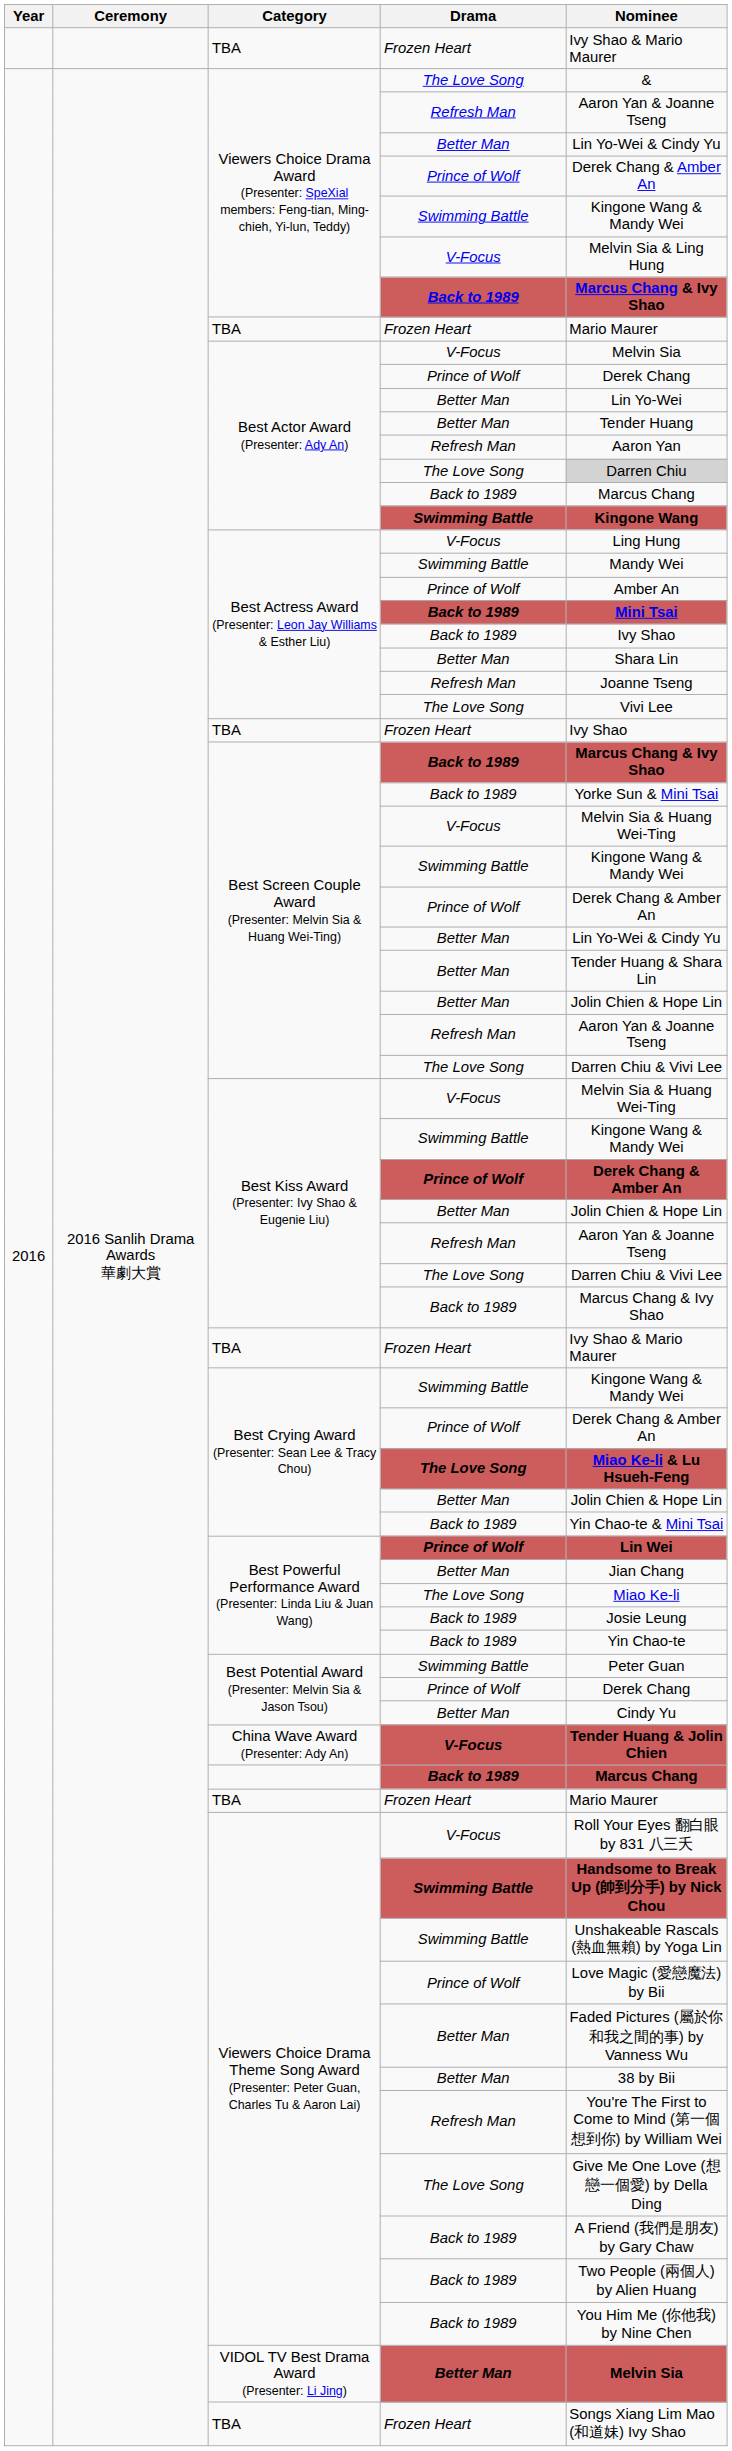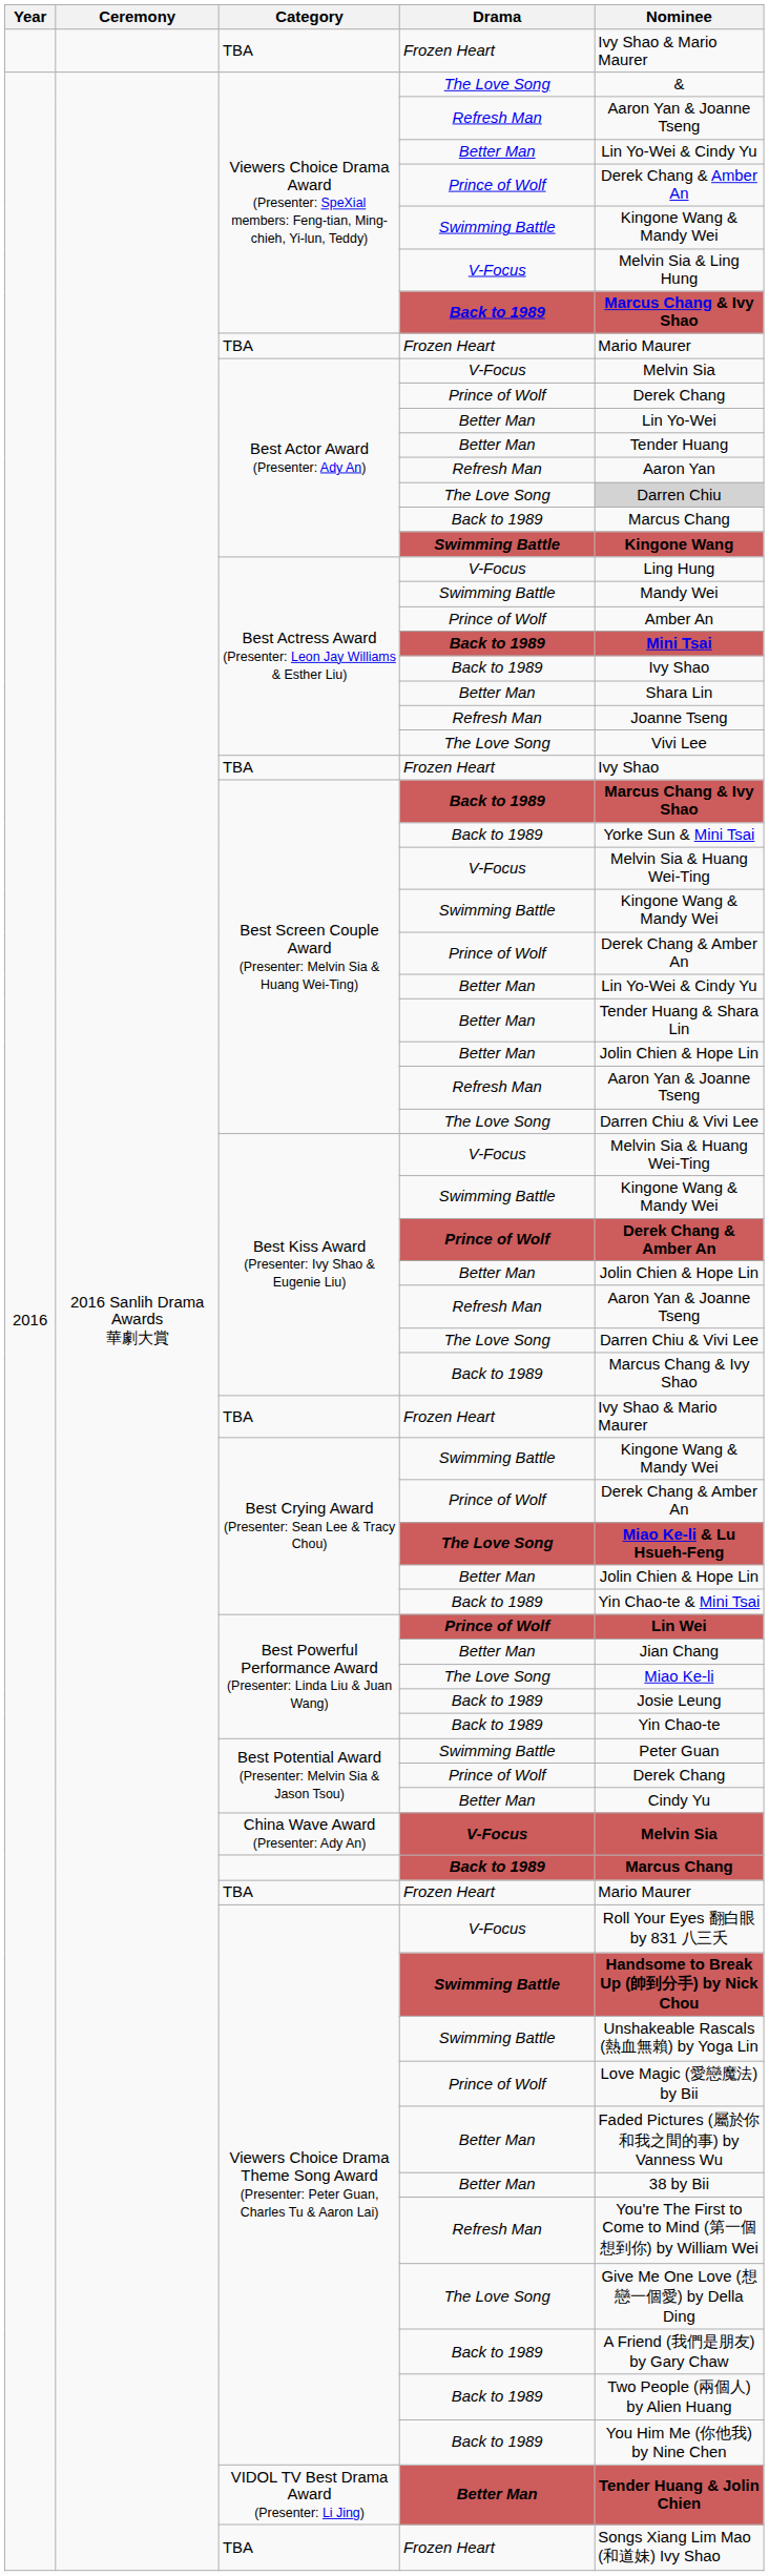 <table class="wikitable" width=88%>
 <tr>
 <th style="width:50px;">Year</th>
 <th style="width:210px;">Ceremony</th>
 <th style="width:230px;">Category</th>
 <th style="width:260px;">Drama</th>
 <th style="width:210px;">Nominee</th>
 </tr>
 <tr>
 <td></td>
 <td></td>
 <td>TBA</td>
 <td><em>Frozen Heart</em></td>
 <td>Ivy Shao & Mario Maurer</td>
 </tr>
 <tr>
 <td rowspan="82" align="center">2016</td>
 <td rowspan="82" align="center">2016 Sanlih Drama Awards<br>華劇大賞</td>
 <td rowspan="7" align="center">Viewers Choice Drama Award<br><small>(Presenter: <a href='#'>SpeXial</a> members: Feng-tian, Ming-chieh, Yi-lun, Teddy)</small></td>
 <td align="center"><em><a href='#'>The Love Song</a></em></td>
 <td align="center"> & </td>
 </tr>
 <tr>
 <td align="center"><em><a href='#'>Refresh Man</a></em></td>
 <td align="center">Aaron Yan & Joanne Tseng</td>
 </tr>
 <tr>
 <td align="center"><em><a href='#'>Better Man</a></em></td>
 <td align="center">Lin Yo-Wei & Cindy Yu</td>
 </tr>
 <tr>
 <td align="center"><em><a href='#'>Prince of Wolf</a></em></td>
 <td align="center">Derek Chang & <a href='#'>Amber An</a></td>
 </tr>
 <tr>
 <td align="center"><em><a href='#'>Swimming Battle</a></em></td>
 <td align="center">Kingone Wang & Mandy Wei</td>
 </tr>
 <tr>
 <td align="center"><em><a href='#'>V-Focus</a></em></td>
 <td align="center">Melvin Sia & Ling Hung</td>
 </tr>
 <tr>
 <th style="background: #CD5C5C;"><strong><em><a href='#'>Back to 1989</a></em></strong></th>
 <th style="background: #CD5C5C;"><strong><a href='#'>Marcus Chang</a> & Ivy Shao</strong></th>
 </tr>
 <tr>
 <td>TBA</td>
 <td><em>Frozen Heart</em></td>
 <td>Mario Maurer</td>
 </tr>
 <tr>
 <td rowspan=8 align="center">Best Actor Award<br><small>(Presenter: <a href='#'>Ady An</a>)</small></td>
 <td align="center"><em>V-Focus</em></td>
 <td align="center">Melvin Sia</td>
 </tr>
 <tr>
 <td align="center"><em>Prince of Wolf</em></td>
 <td align="center">Derek Chang</td>
 </tr>
 <tr>
 <td align="center"><em>Better Man</em></td>
 <td align="center">Lin Yo-Wei</td>
 </tr>
 <tr>
 <td align="center"><em>Better Man</em></td>
 <td align="center">Tender Huang</td>
 </tr>
 <tr>
 <td align="center"><em>Refresh Man</em></td>
 <td align="center">Aaron Yan</td>
 </tr>
 <tr>
 <td align="center"><em>The Love Song</em></td>
 <td align="center" style="background: lightgrey;">Darren Chiu</td>
 </tr>
 <tr>
 <td align="center"><em>Back to 1989</em></td>
 <td align="center">Marcus Chang</td>
 </tr>
 <tr>
 <th style="background: #CD5C5C;"><strong><em>Swimming Battle</em></strong></th>
 <th style="background: #CD5C5C;"><strong>Kingone Wang</strong></th>
 </tr>
 <tr>
 <td rowspan=8 align="center">Best Actress Award<br><small>(Presenter: <a href='#'>Leon Jay Williams</a> & Esther Liu)</small></td>
 <td align="center"><em>V-Focus</em></td>
 <td align="center">Ling Hung</td>
 </tr>
 <tr>
 <td align="center"><em>Swimming Battle</em></td>
 <td align="center">Mandy Wei</td>
 </tr>
 <tr>
 <td align="center"><em>Prince of Wolf</em></td>
 <td align="center">Amber An</td>
 </tr>
 <tr>
 <th style="background: #CD5C5C;"><strong><em>Back to 1989</em></strong></th>
 <th style="background: #CD5C5C;"><strong><a href='#'>Mini Tsai</a></strong></th>
 </tr>
 <tr>
 <td align="center"><em>Back to 1989</em></td>
 <td align="center">Ivy Shao</td>
 </tr>
 <tr>
 <td align="center"><em>Better Man</em></td>
 <td align="center">Shara Lin</td>
 </tr>
 <tr>
 <td align="center"><em>Refresh Man</em></td>
 <td align="center">Joanne Tseng</td>
 </tr>
 <tr>
 <td align="center"><em>The Love Song</em></td>
 <td align="center">Vivi Lee</td>
 </tr>
 <tr>
 <td>TBA</td>
 <td><em>Frozen Heart</em></td>
 <td>Ivy Shao</td>
 </tr>
 <tr>
 <td rowspan=10 align="center">Best Screen Couple Award<br><small>(Presenter: Melvin Sia & Huang Wei-Ting)</small></td>
 <th style="background: #CD5C5C;"><strong><em>Back to 1989</em></strong></th>
 <th style="background: #CD5C5C;"><strong>Marcus Chang & Ivy Shao</strong></th>
 </tr>
 <tr>
 <td align="center"><em>Back to 1989</em></td>
 <td align="center">Yorke Sun & <a href='#'>Mini Tsai</a></td>
 </tr>
 <tr>
 <td align="center"><em>V-Focus</em></td>
 <td align="center">Melvin Sia & Huang Wei-Ting</td>
 </tr>
 <tr>
 <td align="center"><em>Swimming Battle</em></td>
 <td align="center">Kingone Wang & Mandy Wei</td>
 </tr>
 <tr>
 <td align="center"><em>Prince of Wolf</em></td>
 <td align="center">Derek Chang & Amber An</td>
 </tr>
 <tr>
 <td align="center"><em>Better Man</em></td>
 <td align="center">Lin Yo-Wei & Cindy Yu</td>
 </tr>
 <tr>
 <td align="center"><em>Better Man</em></td>
 <td align="center">Tender Huang & Shara Lin</td>
 </tr>
 <tr>
 <td align="center"><em>Better Man</em></td>
 <td align="center">Jolin Chien & Hope Lin</td>
 </tr>
 <tr>
 <td align="center"><em>Refresh Man</em></td>
 <td align="center">Aaron Yan & Joanne Tseng</td>
 </tr>
 <tr>
 <td align="center"><em>The Love Song</em></td>
 <td align="center">Darren Chiu & Vivi Lee</td>
 </tr>
 <tr>
 <td rowspan=7 align="center">Best Kiss Award<br><small>(Presenter: Ivy Shao & Eugenie Liu)</small></td>
 <td align="center"><em>V-Focus</em></td>
 <td align="center">Melvin Sia & Huang Wei-Ting</td>
 </tr>
 <tr>
 <td align="center"><em>Swimming Battle</em></td>
 <td align="center">Kingone Wang & Mandy Wei</td>
 </tr>
 <tr>
 <th style="background: #CD5C5C;"><strong><em>Prince of Wolf</em></strong></th>
 <th style="background: #CD5C5C;"><strong>Derek Chang & Amber An</strong></th>
 </tr>
 <tr>
 <td align="center"><em>Better Man</em></td>
 <td align="center">Jolin Chien & Hope Lin</td>
 </tr>
 <tr>
 <td align="center"><em>Refresh Man</em></td>
 <td align="center">Aaron Yan & Joanne Tseng</td>
 </tr>
 <tr>
 <td align="center"><em>The Love Song</em></td>
 <td align="center">Darren Chiu & Vivi Lee</td>
 </tr>
 <tr>
 <td align="center"><em>Back to 1989</em></td>
 <td align="center">Marcus Chang & Ivy Shao</td>
 </tr>
 <tr>
 <td>TBA</td>
 <td><em>Frozen Heart</em></td>
 <td>Ivy Shao & Mario Maurer</td>
 </tr>
 <tr>
 <td rowspan=5 align="center">Best Crying Award<br><small>(Presenter: Sean Lee & Tracy Chou)</small></td>
 <td align="center"><em>Swimming Battle</em></td>
 <td align="center">Kingone Wang & Mandy Wei</td>
 </tr>
 <tr>
 <td align="center"><em>Prince of Wolf</em></td>
 <td align="center">Derek Chang & Amber An</td>
 </tr>
 <tr>
 <th style="background: #CD5C5C;"><strong><em>The Love Song</em></strong></th>
 <th style="background: #CD5C5C;"><strong><a href='#'>Miao Ke-li</a> & Lu Hsueh-Feng</strong></th>
 </tr>
 <tr>
 <td align="center"><em>Better Man</em></td>
 <td align="center">Jolin Chien & Hope Lin</td>
 </tr>
 <tr>
 <td align="center"><em>Back to 1989</em></td>
 <td align="center">Yin Chao-te & <a href='#'>Mini Tsai</a></td>
 </tr>
 <tr>
 <td rowspan=5 align="center">Best Powerful Performance Award<br><small>(Presenter: Linda Liu & Juan Wang)</small></td>
 <th style="background: #CD5C5C;"><strong><em>Prince of Wolf</em></strong></th>
 <th style="background: #CD5C5C;"><strong>Lin Wei</strong></th>
 </tr>
 <tr>
 <td align="center"><em>Better Man</em></td>
 <td align="center">Jian Chang</td>
 </tr>
 <tr>
 <td align="center"><em>The Love Song</em></td>
 <td align="center"><a href='#'>Miao Ke-li</a></td>
 </tr>
 <tr>
 <td align="center"><em>Back to 1989</em></td>
 <td align="center">Josie Leung</td>
 </tr>
 <tr>
 <td align="center"><em>Back to 1989</em></td>
 <td align="center">Yin Chao-te</td>
 </tr>
 <tr>
 <td rowspan="3" align="center">Best Potential Award<br><small>(Presenter: Melvin Sia & Jason Tsou)</small></td>
 <td align="center"><em>Swimming Battle</em></td>
 <td align="center">Peter Guan</td>
 </tr>
 <tr>
 <td align="center"><em>Prince of Wolf</em></td>
 <td align="center">Derek Chang</td>
 </tr>
 <tr>
 <td align="center"><em>Better Man</em></td>
 <td align="center">Cindy Yu</td>
 </tr>
 <tr>
 <td align="center">China Wave Award<br><small>(Presenter: Ady An)</small></td>
 <th style="background: #CD5C5C;"><strong><em>V-Focus</em></strong></th>
-<th style="background: #CD5C5C;"><strong>Tender Huang & Jolin Chien</strong></th>
+<th style="background: #CD5C5C;"><strong>Melvin Sia</strong></th>
 </tr>
 <tr>
 <td></td>
 <th style="background: #CD5C5C;"><strong><em>Back to 1989</em></strong></th>
 <th style="background: #CD5C5C;"><strong>Marcus Chang</strong></th>
 </tr>
 <tr>
 <td>TBA</td>
 <td><em>Frozen Heart</em></td>
 <td>Mario Maurer</td>
 </tr>
 <tr>
 <td rowspan=11 align="center">Viewers Choice Drama Theme Song Award<br><small>(Presenter: Peter Guan, Charles Tu & Aaron Lai)</small></td>
 <td align="center"><em>V-Focus</em></td>
 <td align="center">Roll Your Eyes 翻白眼 by 831 八三夭</td>
 </tr>
 <tr>
 <th style="background: #CD5C5C;"><strong><em>Swimming Battle</em></strong></th>
 <th style="background: #CD5C5C;"><strong>Handsome to Break Up (帥到分手) by Nick Chou</strong></th>
 </tr>
 <tr>
 <td align="center"><em>Swimming Battle</em></td>
 <td align="center">Unshakeable Rascals (熱血無賴) by Yoga Lin</td>
 </tr>
 <tr>
 <td align="center"><em>Prince of Wolf</em></td>
 <td align="center">Love Magic (愛戀魔法) by Bii</td>
 </tr>
 <tr>
 <td align="center"><em>Better Man</em></td>
 <td align="center">Faded Pictures (屬於你和我之間的事) by Vanness Wu</td>
 </tr>
 <tr>
 <td align="center"><em>Better Man</em></td>
 <td align="center">38 by Bii</td>
 </tr>
 <tr>
 <td align="center"><em>Refresh Man</em></td>
 <td align="center">You're The First to Come to Mind (第一個想到你) by William Wei</td>
 </tr>
 <tr>
 <td align="center"><em>The Love Song</em></td>
 <td align="center">Give Me One Love (想戀一個愛) by Della Ding</td>
 </tr>
 <tr>
 <td align="center"><em>Back to 1989</em></td>
 <td align="center">A Friend (我們是朋友) by Gary Chaw</td>
 </tr>
 <tr>
 <td align="center"><em>Back to 1989</em></td>
 <td align="center">Two People (兩個人) by Alien Huang</td>
 </tr>
 <tr>
 <td align="center"><em>Back to 1989</em></td>
 <td align="center">You Him Me (你他我) by Nine Chen</td>
 </tr>
 <tr>
 <td align="center">VIDOL TV Best Drama Award<br><small>(Presenter: <a href='#'>Li Jing</a>)</small></td>
 <th style="background: #CD5C5C;"><strong><em>Better Man</em></strong></th>
-<th style="background: #CD5C5C;"><strong>Melvin Sia</strong></th>
+<th style="background: #CD5C5C;"><strong>Tender Huang & Jolin Chien</strong></th>
 </tr>
 <tr>
 <td>TBA</td>
 <td><em>Frozen Heart</em></td>
 <td>Songs Xiang Lim Mao (和道妹) Ivy Shao</td>
 </tr>
 </table>
